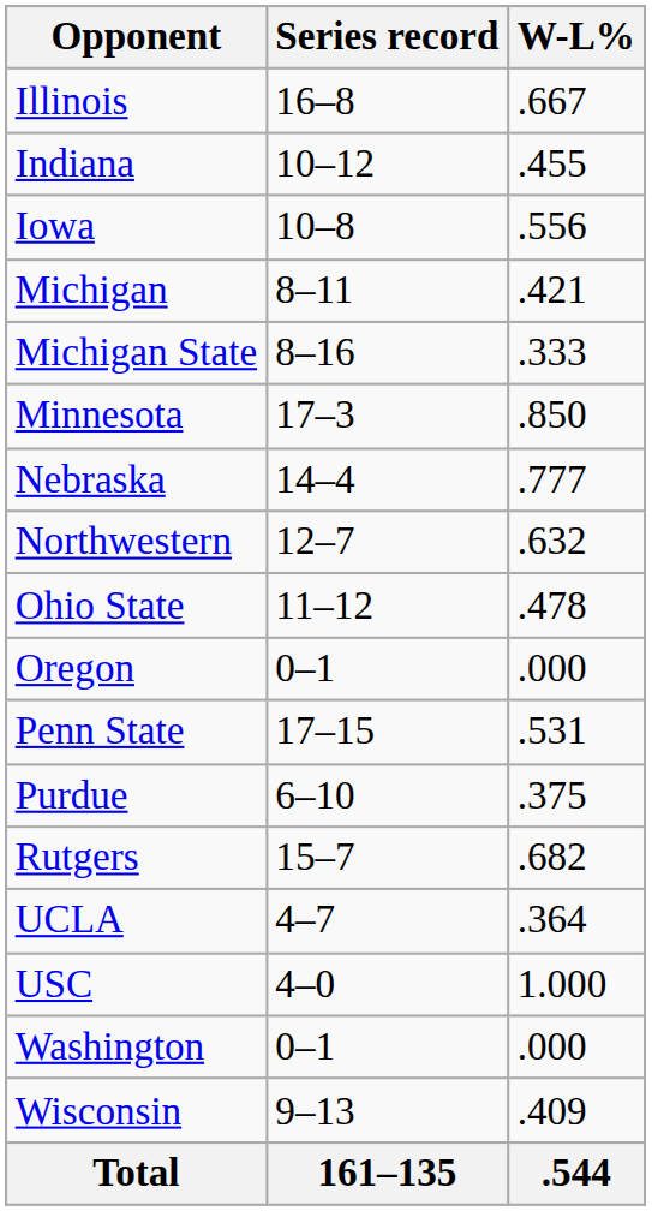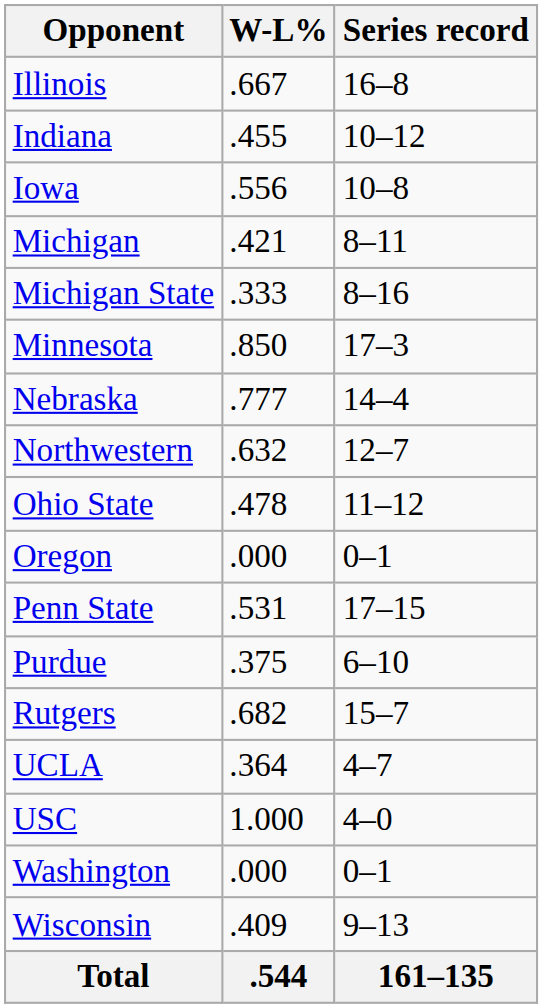 <table class="wikitable">
 <tr>
 <th>Opponent</th>
+<th>W-L%</th>
 <th>Series record</th>
-<th>W-L%</th>
 </tr>
 <tr>
 <td><a href='#'>Illinois</a></td>
+<td>.667</td>
 <td>16–8</td>
-<td>.667</td>
 </tr>
 <tr>
 <td><a href='#'>Indiana</a></td>
+<td>.455</td>
 <td>10–12</td>
-<td>.455</td>
 </tr>
 <tr>
 <td><a href='#'>Iowa</a></td>
+<td>.556</td>
 <td>10–8</td>
-<td>.556</td>
 </tr>
 <tr>
 <td><a href='#'>Michigan</a></td>
+<td>.421</td>
 <td>8–11</td>
-<td>.421</td>
 </tr>
 <tr>
 <td><a href='#'>Michigan State</a></td>
+<td>.333</td>
 <td>8–16</td>
-<td>.333</td>
 </tr>
 <tr>
 <td><a href='#'>Minnesota</a></td>
+<td>.850</td>
 <td>17–3</td>
-<td>.850</td>
 </tr>
 <tr>
 <td><a href='#'>Nebraska</a></td>
+<td>.777</td>
 <td>14–4</td>
-<td>.777</td>
 </tr>
 <tr>
 <td><a href='#'>Northwestern</a></td>
+<td>.632</td>
 <td>12–7</td>
-<td>.632</td>
 </tr>
 <tr>
 <td><a href='#'>Ohio State</a></td>
+<td>.478</td>
 <td>11–12</td>
-<td>.478</td>
 </tr>
 <tr>
 <td><a href='#'>Oregon</a></td>
+<td>.000</td>
 <td>0–1</td>
-<td>.000</td>
 </tr>
 <tr>
 <td><a href='#'>Penn State</a></td>
+<td>.531</td>
 <td>17–15</td>
-<td>.531</td>
 </tr>
 <tr>
 <td><a href='#'>Purdue</a></td>
+<td>.375</td>
 <td>6–10</td>
-<td>.375</td>
 </tr>
 <tr>
 <td><a href='#'>Rutgers</a></td>
+<td>.682</td>
 <td>15–7</td>
-<td>.682</td>
 </tr>
 <tr>
 <td><a href='#'>UCLA</a></td>
+<td>.364</td>
 <td>4–7</td>
-<td>.364</td>
 </tr>
 <tr>
 <td><a href='#'>USC</a></td>
+<td>1.000</td>
 <td>4–0</td>
-<td>1.000</td>
 </tr>
 <tr>
 <td><a href='#'>Washington</a></td>
+<td>.000</td>
 <td>0–1</td>
-<td>.000</td>
 </tr>
 <tr>
 <td><a href='#'>Wisconsin</a></td>
+<td>.409</td>
 <td>9–13</td>
-<td>.409</td>
 </tr>
 <tr>
 <th>Total</th>
+<th>.544</th>
 <th>161–135</th>
-<th>.544</th>
 </tr>
 </table>
